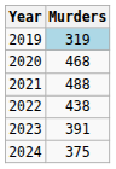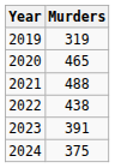 <table class="wikitable">
 <tr>
 <th>Year</th>
 <th>Murders</th>
 </tr>
 <tr>
 <td>2019</td>
-<td align=center style="background: lightblue;">319</td>
+<td align=center>319</td>
 </tr>
 <tr>
 <td>2020</td>
-<td align=center>468</td>
+<td align=center>465</td>
 </tr>
 <tr>
 <td>2021</td>
 <td align=center>488</td>
 </tr>
 <tr>
 <td>2022</td>
 <td align=center>438</td>
 </tr>
 <tr>
 <td>2023</td>
 <td align=center>391</td>
 </tr>
 <tr>
 <td>2024</td>
 <td align=center>375</td>
 </tr>
 </table>
